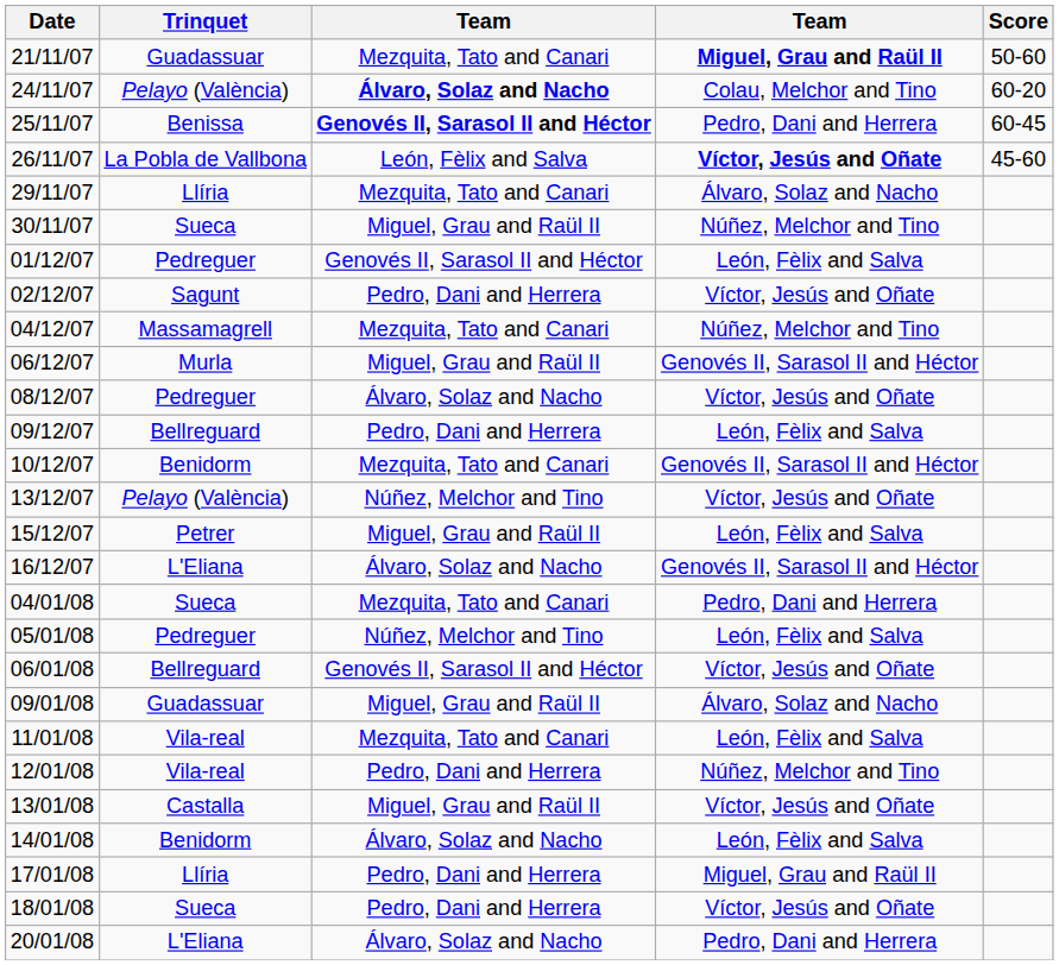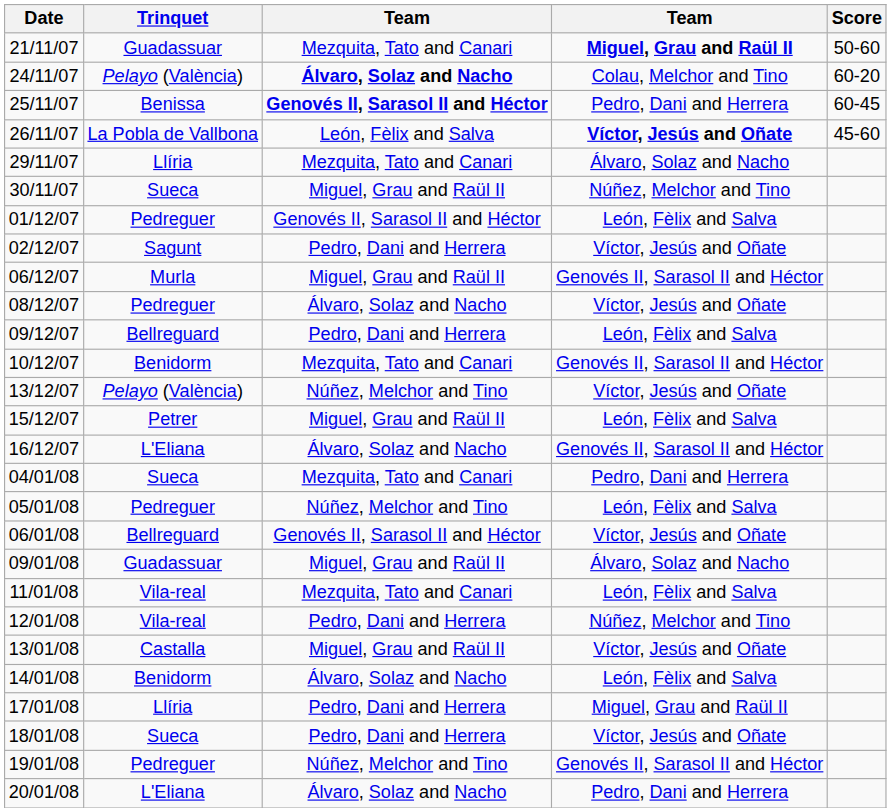 <table class="wikitable">
 <tr>
 <th>Date</th>
 <th><a href='#'>Trinquet</a></th>
 <th>Team</th>
 <th>Team</th>
 <th>Score</th>
 </tr>
 <tr align="center">
 <td>21/11/07</td>
 <td><a href='#'>Guadassuar</a></td>
 <td><a href='#'>Mezquita</a>, <a href='#'>Tato</a> and <a href='#'>Canari</a></td>
 <td><strong><a href='#'>Miguel</a>, <a href='#'>Grau</a> and <a href='#'>Raül II</a></strong></td>
 <td>50-60</td>
 </tr>
 <tr align="center">
 <td>24/11/07</td>
 <td><em><a href='#'>Pelayo</a></em> (<a href='#'>València</a>)</td>
 <td><strong><a href='#'>Álvaro</a>, <a href='#'>Solaz</a> and <a href='#'>Nacho</a></strong></td>
 <td><a href='#'>Colau</a>, <a href='#'>Melchor</a> and <a href='#'>Tino</a></td>
 <td>60-20</td>
 </tr>
 <tr align="center">
 <td>25/11/07</td>
 <td><a href='#'>Benissa</a></td>
 <td><strong><a href='#'>Genovés II</a>, <a href='#'>Sarasol II</a> and <a href='#'>Héctor</a></strong></td>
 <td><a href='#'>Pedro</a>, <a href='#'>Dani</a> and <a href='#'>Herrera</a></td>
 <td>60-45</td>
 </tr>
 <tr align="center">
 <td>26/11/07</td>
 <td><a href='#'>La Pobla de Vallbona</a></td>
 <td><a href='#'>León</a>, <a href='#'>Fèlix</a> and <a href='#'>Salva</a></td>
 <td><strong><a href='#'>Víctor</a>, <a href='#'>Jesús</a> and <a href='#'>Oñate</a></strong></td>
 <td>45-60</td>
 </tr>
 <tr align="center">
 <td>29/11/07</td>
 <td><a href='#'>Llíria</a></td>
 <td><a href='#'>Mezquita</a>, <a href='#'>Tato</a> and <a href='#'>Canari</a></td>
 <td><a href='#'>Álvaro</a>, <a href='#'>Solaz</a> and <a href='#'>Nacho</a></td>
 <td></td>
 </tr>
 <tr align="center">
 <td>30/11/07</td>
 <td><a href='#'>Sueca</a></td>
 <td><a href='#'>Miguel</a>, <a href='#'>Grau</a> and <a href='#'>Raül II</a></td>
 <td><a href='#'>Núñez</a>, <a href='#'>Melchor</a> and <a href='#'>Tino</a></td>
 <td></td>
 </tr>
 <tr align="center">
 <td>01/12/07</td>
 <td><a href='#'>Pedreguer</a></td>
 <td><a href='#'>Genovés II</a>, <a href='#'>Sarasol II</a> and <a href='#'>Héctor</a></td>
 <td><a href='#'>León</a>, <a href='#'>Fèlix</a> and <a href='#'>Salva</a></td>
 <td></td>
 </tr>
 <tr align="center">
 <td>02/12/07</td>
 <td><a href='#'>Sagunt</a></td>
 <td><a href='#'>Pedro</a>, <a href='#'>Dani</a> and <a href='#'>Herrera</a></td>
 <td><a href='#'>Víctor</a>, <a href='#'>Jesús</a> and <a href='#'>Oñate</a></td>
-<td></td>
-</tr>
-<tr align="center">
-<td>04/12/07</td>
-<td><a href='#'>Massamagrell</a></td>
-<td><a href='#'>Mezquita</a>, <a href='#'>Tato</a> and <a href='#'>Canari</a></td>
-<td><a href='#'>Núñez</a>, <a href='#'>Melchor</a> and <a href='#'>Tino</a></td>
 <td></td>
 </tr>
 <tr align="center">
 <td>06/12/07</td>
 <td><a href='#'>Murla</a></td>
 <td><a href='#'>Miguel</a>, <a href='#'>Grau</a> and <a href='#'>Raül II</a></td>
 <td><a href='#'>Genovés II</a>, <a href='#'>Sarasol II</a> and <a href='#'>Héctor</a></td>
 <td></td>
 </tr>
 <tr align="center">
 <td>08/12/07</td>
 <td><a href='#'>Pedreguer</a></td>
 <td><a href='#'>Álvaro</a>, <a href='#'>Solaz</a> and <a href='#'>Nacho</a></td>
 <td><a href='#'>Víctor</a>, <a href='#'>Jesús</a> and <a href='#'>Oñate</a></td>
 <td></td>
 </tr>
 <tr align="center">
 <td>09/12/07</td>
 <td><a href='#'>Bellreguard</a></td>
 <td><a href='#'>Pedro</a>, <a href='#'>Dani</a> and <a href='#'>Herrera</a></td>
 <td><a href='#'>León</a>, <a href='#'>Fèlix</a> and <a href='#'>Salva</a></td>
 <td></td>
 </tr>
 <tr align="center">
 <td>10/12/07</td>
 <td><a href='#'>Benidorm</a></td>
 <td><a href='#'>Mezquita</a>, <a href='#'>Tato</a> and <a href='#'>Canari</a></td>
 <td><a href='#'>Genovés II</a>, <a href='#'>Sarasol II</a> and <a href='#'>Héctor</a></td>
 <td></td>
 </tr>
 <tr align="center">
 <td>13/12/07</td>
 <td><em><a href='#'>Pelayo</a></em> (<a href='#'>València</a>)</td>
 <td><a href='#'>Núñez</a>, <a href='#'>Melchor</a> and <a href='#'>Tino</a></td>
 <td><a href='#'>Víctor</a>, <a href='#'>Jesús</a> and <a href='#'>Oñate</a></td>
 <td></td>
 </tr>
 <tr align="center">
 <td>15/12/07</td>
 <td><a href='#'>Petrer</a></td>
 <td><a href='#'>Miguel</a>, <a href='#'>Grau</a> and <a href='#'>Raül II</a></td>
 <td><a href='#'>León</a>, <a href='#'>Fèlix</a> and <a href='#'>Salva</a></td>
 <td></td>
 </tr>
 <tr align="center">
 <td>16/12/07</td>
 <td><a href='#'>L'Eliana</a></td>
 <td><a href='#'>Álvaro</a>, <a href='#'>Solaz</a> and <a href='#'>Nacho</a></td>
 <td><a href='#'>Genovés II</a>, <a href='#'>Sarasol II</a> and <a href='#'>Héctor</a></td>
 <td></td>
 </tr>
 <tr align="center">
 <td>04/01/08</td>
 <td><a href='#'>Sueca</a></td>
 <td><a href='#'>Mezquita</a>, <a href='#'>Tato</a> and <a href='#'>Canari</a></td>
 <td><a href='#'>Pedro</a>, <a href='#'>Dani</a> and <a href='#'>Herrera</a></td>
 <td></td>
 </tr>
 <tr align="center">
 <td>05/01/08</td>
 <td><a href='#'>Pedreguer</a></td>
 <td><a href='#'>Núñez</a>, <a href='#'>Melchor</a> and <a href='#'>Tino</a></td>
 <td><a href='#'>León</a>, <a href='#'>Fèlix</a> and <a href='#'>Salva</a></td>
 <td></td>
 </tr>
 <tr align="center">
 <td>06/01/08</td>
 <td><a href='#'>Bellreguard</a></td>
 <td><a href='#'>Genovés II</a>, <a href='#'>Sarasol II</a> and <a href='#'>Héctor</a></td>
 <td><a href='#'>Víctor</a>, <a href='#'>Jesús</a> and <a href='#'>Oñate</a></td>
 <td></td>
 </tr>
 <tr align="center">
 <td>09/01/08</td>
 <td><a href='#'>Guadassuar</a></td>
 <td><a href='#'>Miguel</a>, <a href='#'>Grau</a> and <a href='#'>Raül II</a></td>
 <td><a href='#'>Álvaro</a>, <a href='#'>Solaz</a> and <a href='#'>Nacho</a></td>
 <td></td>
 </tr>
 <tr align="center">
 <td>11/01/08</td>
 <td><a href='#'>Vila-real</a></td>
 <td><a href='#'>Mezquita</a>, <a href='#'>Tato</a> and <a href='#'>Canari</a></td>
 <td><a href='#'>León</a>, <a href='#'>Fèlix</a> and <a href='#'>Salva</a></td>
 <td></td>
 </tr>
 <tr align="center">
 <td>12/01/08</td>
 <td><a href='#'>Vila-real</a></td>
 <td><a href='#'>Pedro</a>, <a href='#'>Dani</a> and <a href='#'>Herrera</a></td>
 <td><a href='#'>Núñez</a>, <a href='#'>Melchor</a> and <a href='#'>Tino</a></td>
 <td></td>
 </tr>
 <tr align="center">
 <td>13/01/08</td>
 <td><a href='#'>Castalla</a></td>
 <td><a href='#'>Miguel</a>, <a href='#'>Grau</a> and <a href='#'>Raül II</a></td>
 <td><a href='#'>Víctor</a>, <a href='#'>Jesús</a> and <a href='#'>Oñate</a></td>
 <td></td>
 </tr>
 <tr align="center">
 <td>14/01/08</td>
 <td><a href='#'>Benidorm</a></td>
 <td><a href='#'>Álvaro</a>, <a href='#'>Solaz</a> and <a href='#'>Nacho</a></td>
 <td><a href='#'>León</a>, <a href='#'>Fèlix</a> and <a href='#'>Salva</a></td>
 <td></td>
 </tr>
 <tr align="center">
 <td>17/01/08</td>
 <td><a href='#'>Llíria</a></td>
 <td><a href='#'>Pedro</a>, <a href='#'>Dani</a> and <a href='#'>Herrera</a></td>
 <td><a href='#'>Miguel</a>, <a href='#'>Grau</a> and <a href='#'>Raül II</a></td>
 <td></td>
 </tr>
 <tr align="center">
 <td>18/01/08</td>
 <td><a href='#'>Sueca</a></td>
 <td><a href='#'>Pedro</a>, <a href='#'>Dani</a> and <a href='#'>Herrera</a></td>
 <td><a href='#'>Víctor</a>, <a href='#'>Jesús</a> and <a href='#'>Oñate</a></td>
 <td></td>
 </tr>
 <tr align="center">
+<td>19/01/08</td>
+<td><a href='#'>Pedreguer</a></td>
+<td><a href='#'>Núñez</a>, <a href='#'>Melchor</a> and <a href='#'>Tino</a></td>
+<td><a href='#'>Genovés II</a>, <a href='#'>Sarasol II</a> and <a href='#'>Héctor</a></td>
+<td></td>
+</tr>
+<tr align="center">
 <td>20/01/08</td>
 <td><a href='#'>L'Eliana</a></td>
 <td><a href='#'>Álvaro</a>, <a href='#'>Solaz</a> and <a href='#'>Nacho</a></td>
 <td><a href='#'>Pedro</a>, <a href='#'>Dani</a> and <a href='#'>Herrera</a></td>
 <td></td>
 </tr>
 </table>
